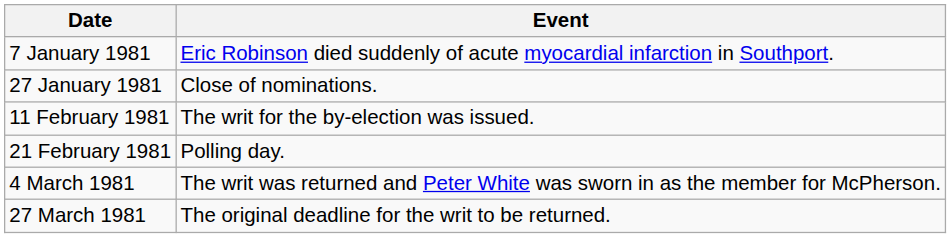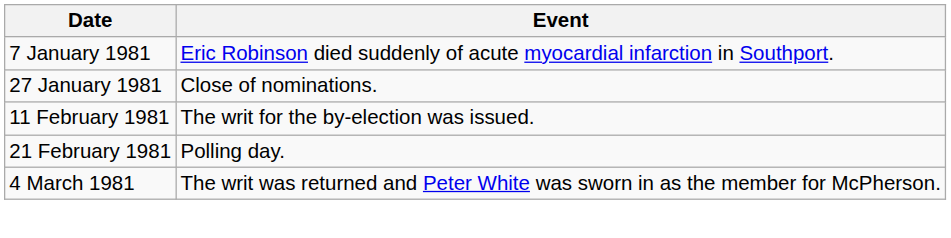 <table class="wikitable">
 <tr>
 <th>Date</th>
 <th>Event</th>
 </tr>
 <tr>
 <td>7 January 1981</td>
 <td><a href='#'>Eric Robinson</a> died suddenly of acute <a href='#'>myocardial infarction</a> in <a href='#'>Southport</a>.</td>
 </tr>
 <tr>
 <td>27 January 1981</td>
 <td>Close of nominations.</td>
 </tr>
 <tr>
 <td>11 February 1981</td>
 <td>The writ for the by-election was issued.</td>
 </tr>
 <tr>
 <td>21 February 1981</td>
 <td>Polling day.</td>
 </tr>
 <tr>
 <td>4 March 1981</td>
 <td>The writ was returned and <a href='#'>Peter White</a> was sworn in as the member for McPherson.</td>
 </tr>
-<tr>
-<td>27 March 1981</td>
-<td>The original deadline for the writ to be returned.</td>
-</tr>
 </table>
